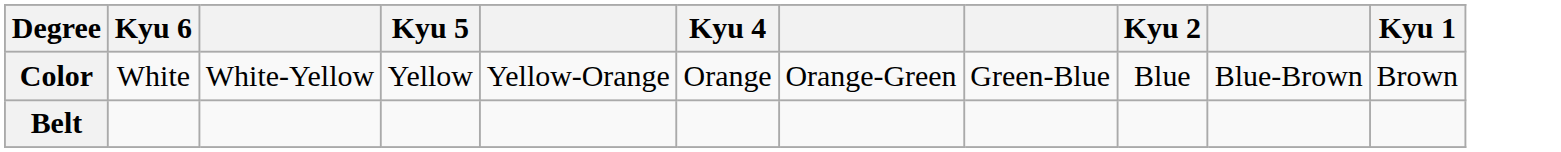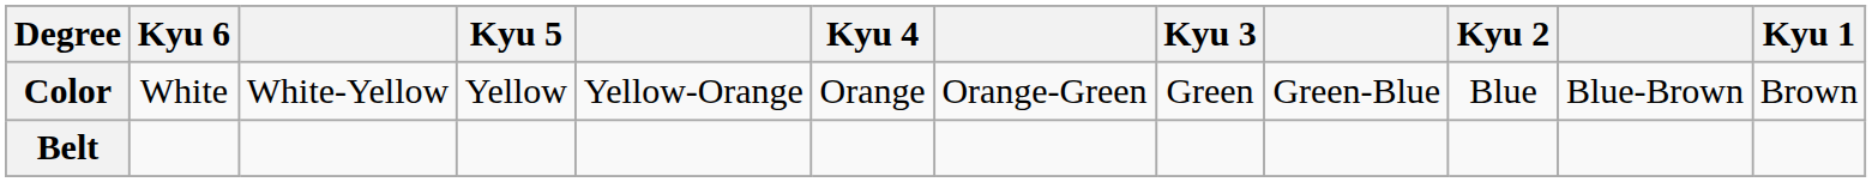 <table class="wikitable" style="text-align:center;">
 <tr>
 <th>Degree</th>
 <th>Kyu 6</th>
 <th></th>
 <th>Kyu 5</th>
 <th></th>
 <th>Kyu 4</th>
 <th></th>
+<th>Kyu 3</th>
 <th></th>
 <th>Kyu 2</th>
 <th></th>
 <th>Kyu 1</th>
 </tr>
 <tr>
 <th>Color</th>
 <td>White</td>
 <td>White-Yellow</td>
 <td>Yellow</td>
 <td>Yellow-Orange</td>
 <td>Orange</td>
 <td>Orange-Green</td>
+<td>Green</td>
 <td>Green-Blue</td>
 <td>Blue</td>
 <td>Blue-Brown</td>
 <td>Brown</td>
 </tr>
 <tr>
 <th>Belt</th>
 <td></td>
 <td></td>
 <td></td>
 <td></td>
 <td></td>
 <td></td>
 <td></td>
 <td></td>
 <td></td>
 <td></td>
+<td></td>
 </tr>
 </table>
